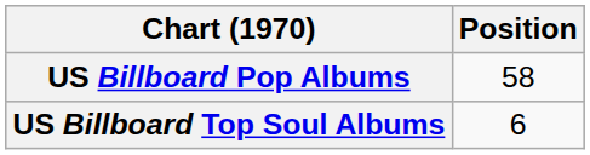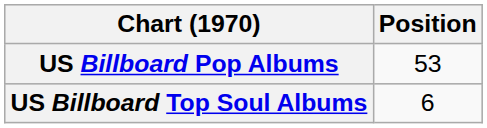 <table class="wikitable plainrowheaders" style="text-align:center">
 <tr>
 <th>Chart (1970)</th>
 <th>Position</th>
 </tr>
 <tr>
 <th scope="row">US <a href='#'><em>Billboard</em> Pop Albums</a></th>
-<td>58</td>
+<td>53</td>
 </tr>
 <tr>
 <th scope="row">US <em>Billboard</em> <a href='#'>Top Soul Albums</a></th>
 <td>6</td>
 </tr>
 </table>
